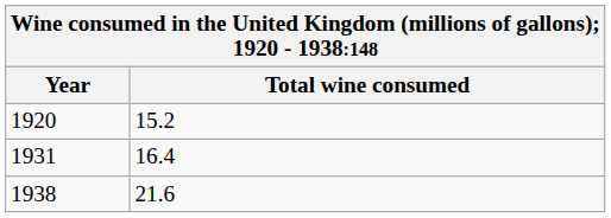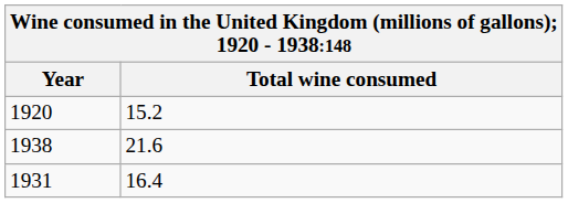 <table class="wikitable mw-collapsible mw-collapsed">
 <tr>
 <th colspan="2">Wine consumed in the United Kingdom (millions of gallons);<br>1920 - 1938<small>:148</small></th>
 </tr>
 <tr>
 <th>Year</th>
 <th>Total wine consumed</th>
 </tr>
 <tr>
 <td>1920</td>
 <td>15.2</td>
 </tr>
 <tr>
+<td>1938</td>
+<td>21.6</td>
+</tr>
+<tr>
 <td>1931</td>
 <td>16.4</td>
 </tr>
-<tr>
-<td>1938</td>
-<td>21.6</td>
-</tr>
 </table>
